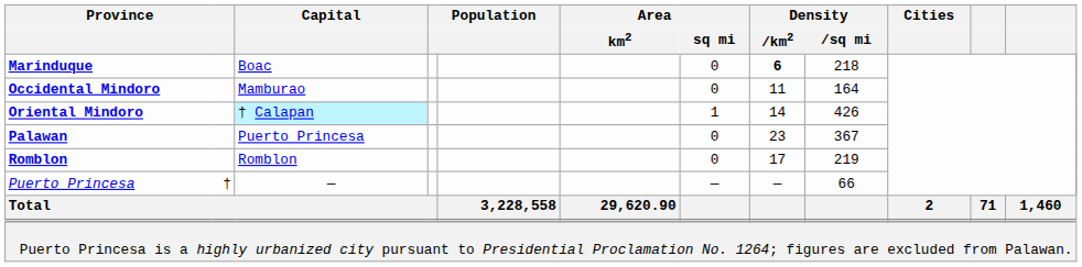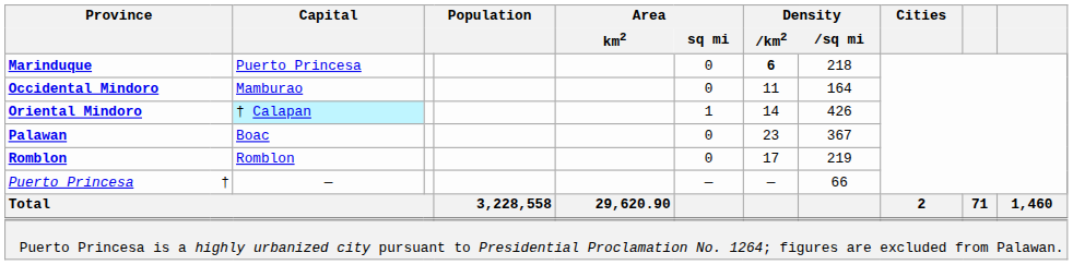 <table class="wikitable sortable" style="background-color:#FDFDFD;text-align:center;font-size:90%;border:1pt solid grey;">
 <tr>
 <th scope="col" style="border-bottom:none;" colspan=2 class="unsortable">Province </th>
 <th scope="col" style="border-bottom:none;" class="unsortable">Capital</th>
 <th scope="col" style="border-bottom:none;white-space:nowrap;" class="unsortable" colspan=2>Population </th>
 <th scope="col" style="border-bottom:none;" colspan=2>Area</th>
 <th scope="col" style="border-bottom:none;" colspan=2>Density</th>
 <th scope="col" style="border-bottom:none;" class="unsortable">Cities</th>
 <th scope="col" style="border-bottom:none;" class="unsortable"></th>
 <th scope="col" style="border-bottom:none;" class="unsortable"></th>
 </tr>
 <tr>
 <th scope="col" style="border-top:none;" colspan=2></th>
 <th scope="col" style="border-top:none;"></th>
 <th scope="col" style="border-top:none;" colspan=2></th>
 <th scope="col" style="border-style:none none solid solid;">km<sup>2</sup></th>
 <th scope="col" style="border-style:none solid solid none;white-space:nowrap;" class="unsortable">sq mi</th>
 <th scope="col" style="border-style:none none solid solid;">/km<sup>2</sup></th>
 <th scope="col" style="border-style:none solid solid none;white-space:nowrap;" class="unsortable">/sq mi</th>
 <th scope="col" style="border-top:none;"></th>
 <th scope="col" style="border-top:none;"></th>
 <th scope="col" style="border-top:none;"></th>
 </tr>
 <tr>
 <th scope="row" style="text-align:left;background-color:initial;" colspan=2><a href='#'>Marinduque</a></th>
-<td style="text-align:left;"><a href='#'>Boac</a></td>
+<td style="text-align:left;"><a href='#'>Puerto Princesa</a></td>
 <td></td>
 <td></td>
 <td></td>
 <td>0</td>
 <td><strong>6</strong></td>
 <td>218</td>
 </tr>
 <tr>
 <th scope="row" style="text-align:left;background-color:initial;" colspan=2><a href='#'>Occidental Mindoro</a></th>
 <td style="text-align:left;"><a href='#'>Mamburao</a></td>
 <td></td>
 <td></td>
 <td></td>
 <td>0</td>
 <td>11</td>
 <td>164</td>
 </tr>
 <tr>
 <th scope="row" style="text-align:left;background-color:initial;" colspan=2><a href='#'>Oriental Mindoro</a></th>
 <td style="text-align:left;background-color:#BFF5FF;border-right:0;">† <a href='#'>Calapan</a></td>
 <td></td>
 <td></td>
 <td></td>
 <td>1</td>
 <td>14</td>
 <td>426</td>
 </tr>
 <tr>
 <th scope="row" style="text-align:left;background-color:initial;" colspan=2><a href='#'>Palawan</a></th>
-<td style="text-align:left;"><a href='#'>Puerto Princesa</a></td>
+<td style="text-align:left;"><a href='#'>Boac</a></td>
 <td></td>
 <td></td>
 <td></td>
 <td>0 </td>
 <td>23</td>
 <td>367</td>
 </tr>
 <tr>
 <th scope="row" style="text-align:left;background-color:initial;" colspan=2><a href='#'>Romblon</a></th>
 <td style="text-align:left;"><a href='#'>Romblon</a></td>
 <td></td>
 <td></td>
 <td></td>
 <td>0</td>
 <td>17</td>
 <td>219</td>
 </tr>
 <tr>
 <th scope="row" style="text-align:left;background-color:initial;border-right:0;font-weight:normal;font-style:italic;"><a href='#'>Puerto Princesa</a></th>
 <td style="text-align:right;border-left:0;">†</td>
 <td>—</td>
 <td></td>
 <td></td>
 <td></td>
 <td>—</td>
 <td>—</td>
 <td>66</td>
 </tr>
 <tr class="sortbottom">
 <th scope="row" colspan=4 style="text-align:left;">Total</th>
 <th scope="col" style="text-align:right;" style="text-align:right;">3,228,558</th>
 <th scope="col" style="text-align:right;">29,620.90</th>
 <th scope="col"></th>
 <th scope="col" style="text-align:right;"></th>
 <th scope="col" style="text-align:right;"></th>
 <th scope="col">2</th>
 <th scope="col">71</th>
 <th scope="col">1,460</th>
 </tr>
 <tr class="sortbottom" style="text-align:left;background-color:#F2F2F2;border-top:double grey;">
 <td colspan=13 style="padding-left:1em;"><br> Puerto Princesa is a <em>highly urbanized city</em> pursuant to <em>Presidential Proclamation No. 1264</em>; figures are excluded from Palawan.</td>
 </tr>
 </table>
